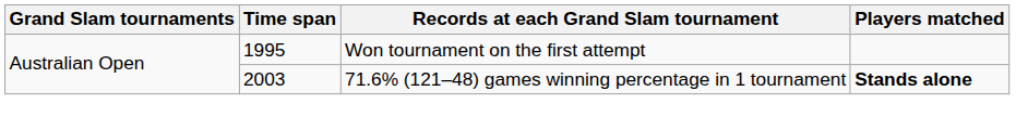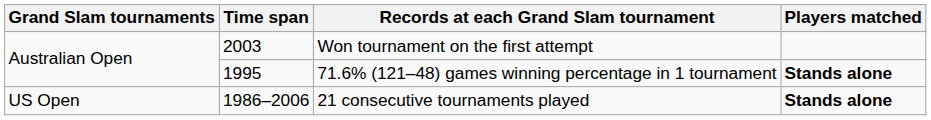 <table class="wikitable">
 <tr>
 <th>Grand Slam tournaments</th>
 <th>Time span</th>
 <th>Records at each Grand Slam tournament</th>
 <th>Players matched</th>
 </tr>
 <tr>
 <td rowspan=2>Australian Open</td>
-<td>1995</td>
+<td>2003</td>
 <td>Won tournament on the first attempt</td>
 <td></td>
 </tr>
 <tr>
-<td>2003</td>
+<td>1995</td>
 <td>71.6% (121–48) games winning percentage in 1 tournament</td>
 <td><strong>Stands alone</strong></td>
 </tr>
+<tr>
+<td>US Open</td>
+<td>1986–2006</td>
+<td>21 consecutive tournaments played</td>
+<td><strong>Stands alone</strong></td>
+</tr>
 </table>
